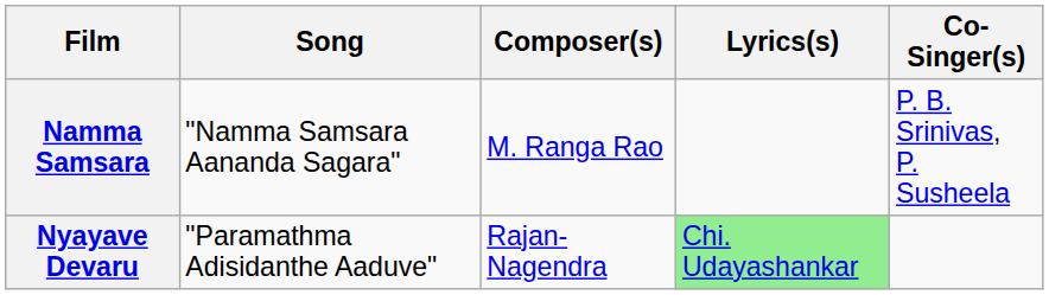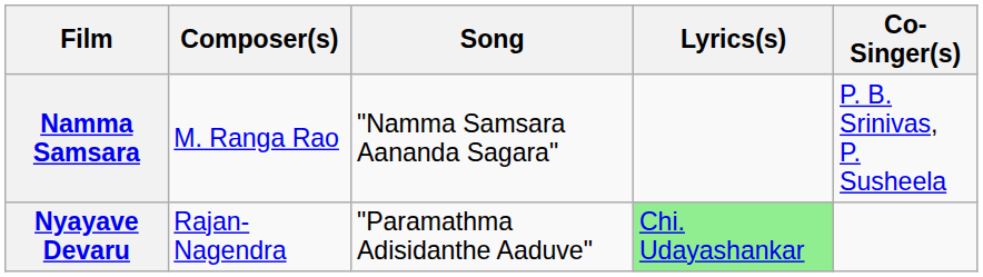 <table class="wikitable">
 <tr>
 <th>Film</th>
+<th>Composer(s)</th>
 <th>Song</th>
-<th>Composer(s)</th>
 <th>Lyrics(s)</th>
 <th>Co-Singer(s)</th>
 </tr>
 <tr>
 <th><a href='#'>Namma Samsara</a></th>
+<td><a href='#'>M. Ranga Rao</a></td>
 <td>"Namma Samsara Aananda Sagara"</td>
-<td><a href='#'>M. Ranga Rao</a></td>
 <td></td>
 <td><a href='#'>P. B. Srinivas</a>,<br><a href='#'>P. Susheela</a></td>
 </tr>
 <tr>
 <th><a href='#'>Nyayave Devaru</a></th>
+<td><a href='#'>Rajan-Nagendra</a></td>
 <td>"Paramathma Adisidanthe Aaduve"</td>
-<td><a href='#'>Rajan-Nagendra</a></td>
 <td style="background: lightgreen;"><a href='#'>Chi. Udayashankar</a></td>
 <td></td>
 </tr>
 </table>
